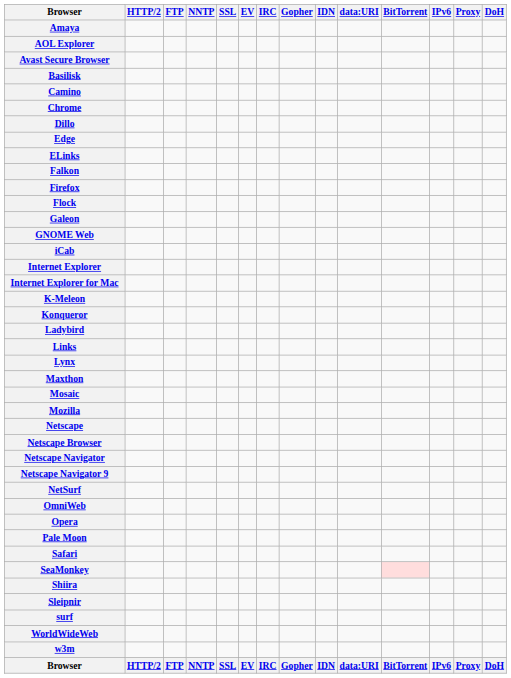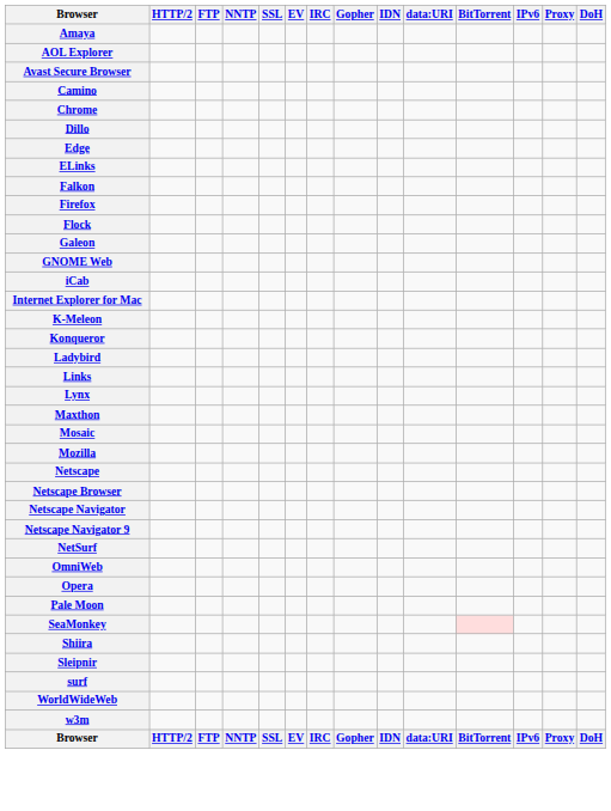 <table class="wikitable sortable sticky-header" style="font-size: 85%; text-align: center; width: auto;">
 <tr>
 <th style="width:12em">Browser</th>
 <th><a href='#'>HTTP/2</a></th>
 <th><a href='#'>FTP</a></th>
 <th><a href='#'>NNTP</a></th>
 <th><a href='#'>SSL</a></th>
 <th><a href='#'>EV</a></th>
 <th><a href='#'>IRC</a></th>
 <th><a href='#'>Gopher</a></th>
 <th><a href='#'>IDN</a></th>
 <th><a href='#'>data:URI</a></th>
 <th><a href='#'>BitTorrent</a></th>
 <th><a href='#'>IPv6</a></th>
 <th><a href='#'>Proxy</a></th>
 <th><a href='#'>DoH</a></th>
 </tr>
 <tr>
 <th><a href='#'>Amaya</a></th>
 <td></td>
 <td></td>
 <td></td>
 <td></td>
 <td></td>
 <td></td>
 <td></td>
 <td></td>
 <td></td>
 <td></td>
 <td></td>
 <td></td>
 <td></td>
 </tr>
 <tr>
 <th><a href='#'>AOL Explorer</a></th>
 <td></td>
 <td></td>
 <td></td>
 <td></td>
 <td></td>
 <td></td>
 <td></td>
 <td></td>
 <td></td>
 <td></td>
 <td></td>
 <td></td>
 <td></td>
 </tr>
 <tr>
 <th><a href='#'>Avast Secure Browser</a></th>
-<td></td>
-<td></td>
-<td></td>
-<td></td>
-<td></td>
-<td></td>
-<td></td>
-<td></td>
-<td></td>
-<td></td>
-<td></td>
-<td></td>
-<td></td>
-</tr>
-<tr>
-<th><a href='#'>Basilisk</a></th>
 <td></td>
 <td></td>
 <td></td>
 <td></td>
 <td></td>
 <td></td>
 <td></td>
 <td></td>
 <td></td>
 <td></td>
 <td></td>
 <td></td>
 <td></td>
 </tr>
 <tr>
 <th><a href='#'>Camino</a></th>
 <td></td>
 <td></td>
 <td></td>
 <td></td>
 <td></td>
 <td></td>
 <td></td>
 <td></td>
 <td></td>
 <td></td>
 <td></td>
 <td></td>
 <td></td>
 </tr>
 <tr>
 <th><a href='#'>Chrome</a></th>
 <td></td>
 <td></td>
 <td></td>
 <td></td>
 <td></td>
 <td></td>
 <td></td>
 <td></td>
 <td></td>
 <td></td>
 <td></td>
 <td></td>
 <td></td>
 </tr>
 <tr>
 <th><a href='#'>Dillo</a></th>
 <td></td>
 <td></td>
 <td></td>
 <td></td>
 <td></td>
 <td></td>
 <td></td>
 <td></td>
 <td></td>
 <td></td>
 <td></td>
 <td></td>
 <td></td>
 </tr>
 <tr>
 <th><a href='#'>Edge</a></th>
 <td></td>
 <td></td>
 <td></td>
 <td></td>
 <td></td>
 <td></td>
 <td></td>
 <td></td>
 <td></td>
 <td></td>
 <td></td>
 <td></td>
 <td></td>
 </tr>
 <tr>
 <th><a href='#'>ELinks</a></th>
 <td></td>
 <td></td>
 <td></td>
 <td></td>
 <td></td>
 <td></td>
 <td></td>
 <td></td>
 <td></td>
 <td></td>
 <td></td>
 <td></td>
 <td></td>
 </tr>
 <tr>
 <th><a href='#'>Falkon</a></th>
 <td></td>
 <td></td>
 <td></td>
 <td></td>
 <td></td>
 <td></td>
 <td></td>
 <td></td>
 <td></td>
 <td></td>
 <td></td>
 <td></td>
 <td></td>
 </tr>
 <tr>
 <th><a href='#'>Firefox</a></th>
 <td></td>
 <td></td>
 <td></td>
 <td></td>
 <td></td>
 <td></td>
 <td></td>
 <td></td>
 <td></td>
 <td></td>
 <td></td>
 <td></td>
 <td></td>
 </tr>
 <tr>
 <th><a href='#'>Flock</a></th>
 <td></td>
 <td></td>
 <td></td>
 <td></td>
 <td></td>
 <td></td>
 <td></td>
 <td></td>
 <td></td>
 <td></td>
 <td></td>
 <td></td>
 <td></td>
 </tr>
 <tr>
 <th><a href='#'>Galeon</a></th>
 <td></td>
 <td></td>
 <td></td>
 <td></td>
 <td></td>
 <td></td>
 <td></td>
 <td></td>
 <td></td>
 <td></td>
 <td></td>
 <td></td>
 <td></td>
 </tr>
 <tr>
 <th><a href='#'>GNOME Web</a></th>
 <td></td>
 <td></td>
 <td></td>
 <td></td>
 <td></td>
 <td></td>
 <td></td>
 <td></td>
 <td></td>
 <td></td>
 <td></td>
 <td></td>
 <td></td>
 </tr>
 <tr>
 <th><a href='#'>iCab</a></th>
-<td></td>
-<td></td>
-<td></td>
-<td></td>
-<td></td>
-<td></td>
-<td></td>
-<td></td>
-<td></td>
-<td></td>
-<td></td>
-<td></td>
-<td></td>
-</tr>
-<tr>
-<th><a href='#'>Internet Explorer</a></th>
 <td></td>
 <td></td>
 <td></td>
 <td></td>
 <td></td>
 <td></td>
 <td></td>
 <td></td>
 <td></td>
 <td></td>
 <td></td>
 <td></td>
 <td></td>
 </tr>
 <tr>
 <th><a href='#'>Internet Explorer for Mac</a></th>
 <td></td>
 <td></td>
 <td></td>
 <td></td>
 <td></td>
 <td></td>
 <td></td>
 <td></td>
 <td></td>
 <td></td>
 <td></td>
 <td></td>
 <td></td>
 </tr>
 <tr>
 <th><a href='#'>K-Meleon</a></th>
 <td></td>
 <td></td>
 <td></td>
 <td></td>
 <td></td>
 <td></td>
 <td></td>
 <td></td>
 <td></td>
 <td></td>
 <td></td>
 <td></td>
 <td></td>
 </tr>
 <tr>
 <th><a href='#'>Konqueror</a></th>
 <td></td>
 <td></td>
 <td></td>
 <td></td>
 <td></td>
 <td></td>
 <td></td>
 <td></td>
 <td></td>
 <td></td>
 <td></td>
 <td></td>
 <td></td>
 </tr>
 <tr>
 <th><a href='#'>Ladybird</a></th>
 <td></td>
 <td></td>
 <td></td>
 <td></td>
 <td></td>
 <td></td>
 <td></td>
 <td></td>
 <td></td>
 <td></td>
 <td></td>
 <td></td>
 <td></td>
 </tr>
 <tr>
 <th><a href='#'>Links</a></th>
 <td></td>
 <td></td>
 <td></td>
 <td></td>
 <td></td>
 <td></td>
 <td></td>
 <td></td>
 <td></td>
 <td></td>
 <td></td>
 <td></td>
 <td></td>
 </tr>
 <tr>
 <th><a href='#'>Lynx</a></th>
 <td></td>
 <td></td>
 <td></td>
 <td></td>
 <td></td>
 <td></td>
 <td></td>
 <td></td>
 <td></td>
 <td></td>
 <td></td>
 <td></td>
 <td></td>
 </tr>
 <tr>
 <th><a href='#'>Maxthon</a></th>
 <td></td>
 <td></td>
 <td></td>
 <td></td>
 <td></td>
 <td></td>
 <td></td>
 <td></td>
 <td></td>
 <td></td>
 <td></td>
 <td></td>
 <td></td>
 </tr>
 <tr>
 <th><a href='#'>Mosaic</a></th>
 <td></td>
 <td></td>
 <td></td>
 <td></td>
 <td></td>
 <td></td>
 <td></td>
 <td></td>
 <td></td>
 <td></td>
 <td></td>
 <td></td>
 <td></td>
 </tr>
 <tr>
 <th><a href='#'>Mozilla</a></th>
 <td></td>
 <td></td>
 <td></td>
 <td></td>
 <td></td>
 <td></td>
 <td></td>
 <td></td>
 <td></td>
 <td></td>
 <td></td>
 <td></td>
 <td></td>
 </tr>
 <tr>
 <th><a href='#'>Netscape</a></th>
 <td></td>
 <td></td>
 <td></td>
 <td></td>
 <td></td>
 <td></td>
 <td></td>
 <td></td>
 <td></td>
 <td></td>
 <td></td>
 <td></td>
 <td></td>
 </tr>
 <tr>
 <th><a href='#'>Netscape Browser</a></th>
 <td></td>
 <td></td>
 <td></td>
 <td></td>
 <td></td>
 <td></td>
 <td></td>
 <td></td>
 <td></td>
 <td></td>
 <td></td>
 <td></td>
 <td></td>
 </tr>
 <tr>
 <th><a href='#'>Netscape Navigator</a></th>
 <td></td>
 <td></td>
 <td></td>
 <td></td>
 <td></td>
 <td></td>
 <td></td>
 <td></td>
 <td></td>
 <td></td>
 <td></td>
 <td></td>
 <td></td>
 </tr>
 <tr>
 <th><a href='#'>Netscape Navigator 9</a></th>
 <td></td>
 <td></td>
 <td></td>
 <td></td>
 <td></td>
 <td></td>
 <td></td>
 <td></td>
 <td></td>
 <td></td>
 <td></td>
 <td></td>
 <td></td>
 </tr>
 <tr>
 <th><a href='#'>NetSurf</a></th>
 <td></td>
 <td></td>
 <td></td>
 <td></td>
 <td></td>
 <td></td>
 <td></td>
 <td></td>
 <td></td>
 <td></td>
 <td></td>
 <td></td>
 <td></td>
 </tr>
 <tr>
 <th><a href='#'>OmniWeb</a></th>
 <td></td>
 <td></td>
 <td></td>
 <td></td>
 <td></td>
 <td></td>
 <td></td>
 <td></td>
 <td></td>
 <td></td>
 <td></td>
 <td></td>
 <td></td>
 </tr>
 <tr>
 <th><a href='#'>Opera</a></th>
 <td></td>
 <td></td>
 <td></td>
 <td></td>
 <td></td>
 <td></td>
 <td></td>
 <td></td>
 <td></td>
 <td></td>
 <td></td>
 <td></td>
 <td></td>
 </tr>
 <tr>
 <th><a href='#'>Pale Moon</a></th>
 <td></td>
 <td></td>
 <td></td>
 <td></td>
 <td></td>
 <td></td>
 <td></td>
 <td></td>
 <td></td>
 <td></td>
 <td></td>
 <td></td>
 <td></td>
 </tr>
 <tr>
-<th><a href='#'>Safari</a></th>
-<td></td>
-<td></td>
-<td></td>
-<td></td>
-<td></td>
-<td></td>
-<td></td>
-<td></td>
-<td></td>
-<td></td>
-<td></td>
-<td></td>
-<td></td>
-</tr>
-<tr>
 <th><a href='#'>SeaMonkey</a></th>
 <td></td>
 <td></td>
 <td></td>
 <td></td>
 <td></td>
 <td></td>
 <td></td>
 <td></td>
 <td></td>
 <td style="background:#fdd;"></td>
 <td></td>
 <td></td>
 <td></td>
 </tr>
 <tr>
 <th><a href='#'>Shiira</a></th>
 <td></td>
 <td></td>
 <td></td>
 <td></td>
 <td></td>
 <td></td>
 <td></td>
 <td></td>
 <td></td>
 <td></td>
 <td></td>
 <td></td>
 <td></td>
 </tr>
 <tr>
 <th><a href='#'>Sleipnir</a></th>
 <td></td>
 <td></td>
 <td></td>
 <td></td>
 <td></td>
 <td></td>
 <td></td>
 <td></td>
 <td></td>
 <td></td>
 <td></td>
 <td></td>
 <td></td>
 </tr>
 <tr>
 <th><a href='#'>surf</a></th>
 <td></td>
 <td></td>
 <td></td>
 <td></td>
 <td></td>
 <td></td>
 <td></td>
 <td></td>
 <td></td>
 <td></td>
 <td></td>
 <td></td>
 <td></td>
 </tr>
 <tr>
 <th><a href='#'>WorldWideWeb</a></th>
 <td></td>
 <td></td>
 <td></td>
 <td></td>
 <td></td>
 <td></td>
 <td></td>
 <td></td>
 <td></td>
 <td></td>
 <td></td>
 <td></td>
 <td></td>
 </tr>
 <tr>
 <th><a href='#'>w3m</a></th>
 <td></td>
 <td></td>
 <td></td>
 <td></td>
 <td></td>
 <td></td>
 <td></td>
 <td></td>
 <td></td>
 <td></td>
 <td></td>
 <td></td>
 <td></td>
 </tr>
 <tr class="sortbottom">
 <th>Browser</th>
 <th><a href='#'>HTTP/2</a></th>
 <th><a href='#'>FTP</a></th>
 <th><a href='#'>NNTP</a></th>
 <th><a href='#'>SSL</a></th>
 <th><a href='#'>EV</a></th>
 <th><a href='#'>IRC</a></th>
 <th><a href='#'>Gopher</a></th>
 <th><a href='#'>IDN</a></th>
 <th><a href='#'>data:URI</a></th>
 <th><a href='#'>BitTorrent</a></th>
 <th><a href='#'>IPv6</a></th>
 <th><a href='#'>Proxy</a></th>
 <th><a href='#'>DoH</a></th>
 </tr>
 </table>
